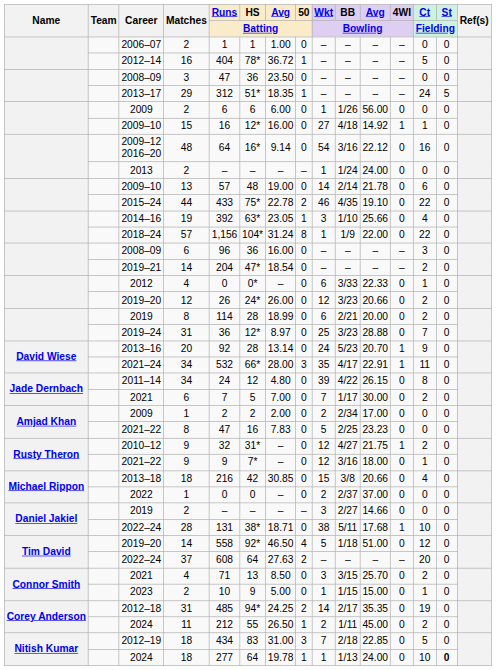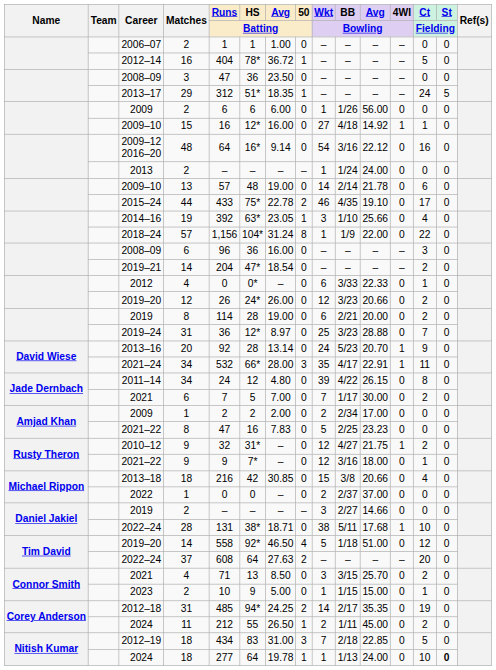 <table class="wikitable" style="text-align:center;">
 <tr>
 <th scope="col" rowspan="2">Name</th>
 <th scope="col" rowspan="2">Team</th>
 <th scope="col" rowspan="2">Career</th>
 <th scope="col" rowspan="2">Matches</th>
 <th scope="col" style="background:#faecc8"><a href='#'>Runs</a></th>
 <th scope="col" style="background:#faecc8">HS</th>
 <th scope="col" style="background:#faecc8"><a href='#'>Avg</a></th>
 <th scope="col" style="background:#faecc8">50</th>
 <th scope="col" style="background:#ddcef2"><a href='#'>Wkt</a></th>
 <th scope="col" style="background:#ddcef2">BB</th>
 <th scope="col" style="background:#ddcef2"><a href='#'>Avg</a></th>
 <th scope="col" style="background:#ddcef2">4WI</th>
 <th scope="col" style="background:#cef2e0"><a href='#'>Ct</a></th>
 <th scope="col" style="background:#cef2e0"><a href='#'>St</a></th>
 <th scope="col" rowspan="2">Ref(s)</th>
 </tr>
 <tr class="unsortable">
 <th scope="col" colspan=4 style="background:#faecc8"><a href='#'>Batting</a></th>
 <th scope="col" colspan=4 style="background:#ddcef2"><a href='#'>Bowling</a></th>
 <th scope="col" colspan=2 style="background:#cef2e0"><a href='#'>Fielding</a></th>
 </tr>
 <tr>
 <th scope="row" rowspan="2"></th>
 <td></td>
 <td>2006–07</td>
 <td>2</td>
 <td>1</td>
 <td>1</td>
 <td>1.00</td>
 <td>0</td>
 <td>–</td>
 <td>–</td>
 <td>–</td>
 <td>–</td>
 <td>0</td>
 <td>0</td>
 <th rowspan="2"></th>
 </tr>
 <tr>
 <td></td>
 <td>2012–14</td>
 <td>16</td>
 <td>404</td>
 <td>78*</td>
 <td>36.72</td>
 <td>1</td>
 <td>–</td>
 <td>–</td>
 <td>–</td>
 <td>–</td>
 <td>5</td>
 <td>0</td>
 </tr>
 <tr>
 <th scope="row" rowspan="2"></th>
 <td></td>
 <td>2008–09</td>
 <td>3</td>
 <td>47</td>
 <td>36</td>
 <td>23.50</td>
 <td>0</td>
 <td>–</td>
 <td>–</td>
 <td>–</td>
 <td>–</td>
 <td>0</td>
 <td>0</td>
 <th rowspan="2"></th>
 </tr>
 <tr>
 <td></td>
 <td>2013–17</td>
 <td>29</td>
 <td>312</td>
 <td>51*</td>
 <td>18.35</td>
 <td>1</td>
 <td>–</td>
 <td>–</td>
 <td>–</td>
 <td>–</td>
 <td>24</td>
 <td>5</td>
 </tr>
 <tr>
 <th scope="row" rowspan="2"></th>
 <td></td>
 <td>2009</td>
 <td>2</td>
 <td>6</td>
 <td>6</td>
 <td>6.00</td>
 <td>0</td>
 <td>1</td>
 <td>1/26</td>
 <td>56.00</td>
 <td>0</td>
 <td>0</td>
 <td>0</td>
 <th rowspan="2"></th>
 </tr>
 <tr>
 <td></td>
 <td>2009–10</td>
 <td>15</td>
 <td>16</td>
 <td>12*</td>
 <td>16.00</td>
 <td>0</td>
 <td>27</td>
 <td>4/18</td>
 <td>14.92</td>
 <td>1</td>
 <td>1</td>
 <td>0</td>
 </tr>
 <tr>
 <th scope="row" rowspan="2"></th>
 <td></td>
 <td>2009–12<br>2016–20</td>
 <td>48</td>
 <td>64</td>
 <td>16*</td>
 <td>9.14</td>
 <td>0</td>
 <td>54</td>
 <td>3/16</td>
 <td>22.12</td>
 <td>0</td>
 <td>16</td>
 <td>0</td>
 <th rowspan="2"></th>
 </tr>
 <tr>
 <td></td>
 <td>2013</td>
 <td>2</td>
 <td>–</td>
 <td>–</td>
 <td>–</td>
 <td>–</td>
 <td>1</td>
 <td>1/24</td>
 <td>24.00</td>
 <td>0</td>
 <td>0</td>
 <td>0</td>
 </tr>
 <tr>
 <th scope="row" rowspan="2"></th>
 <td></td>
 <td>2009–10</td>
 <td>13</td>
 <td>57</td>
 <td>48</td>
 <td>19.00</td>
 <td>0</td>
 <td>14</td>
 <td>2/14</td>
 <td>21.78</td>
 <td>0</td>
 <td>6</td>
 <td>0</td>
 <th rowspan="2"></th>
 </tr>
 <tr>
 <td></td>
 <td>2015–24</td>
 <td>44</td>
 <td>433</td>
 <td>75*</td>
 <td>22.78</td>
 <td>2</td>
 <td>46</td>
 <td>4/35</td>
 <td>19.10</td>
 <td>0</td>
-<td>22</td>
+<td>17</td>
 <td>0</td>
 </tr>
 <tr>
 <th scope="row" rowspan="2"></th>
 <td></td>
 <td>2014–16</td>
 <td>19</td>
 <td>392</td>
 <td>63*</td>
 <td>23.05</td>
 <td>1</td>
 <td>3</td>
 <td>1/10</td>
 <td>25.66</td>
 <td>0</td>
 <td>4</td>
 <td>0</td>
 <th rowspan="2"></th>
 </tr>
 <tr>
 <td></td>
 <td>2018–24</td>
 <td>57</td>
 <td>1,156</td>
 <td>104*</td>
 <td>31.24</td>
 <td>8</td>
 <td>1</td>
 <td>1/9</td>
 <td>22.00</td>
 <td>0</td>
 <td>22</td>
 <td>0</td>
 </tr>
 <tr>
 <th scope="row" rowspan="2"></th>
 <td></td>
 <td>2008–09</td>
 <td>6</td>
 <td>96</td>
 <td>36</td>
 <td>16.00</td>
 <td>0</td>
 <td>–</td>
 <td>–</td>
 <td>–</td>
 <td>–</td>
 <td>3</td>
 <td>0</td>
 <th rowspan="2"></th>
 </tr>
 <tr>
 <td></td>
 <td>2019–21</td>
 <td>14</td>
 <td>204</td>
 <td>47*</td>
 <td>18.54</td>
 <td>0</td>
 <td>–</td>
 <td>–</td>
 <td>–</td>
 <td>–</td>
 <td>2</td>
 <td>0</td>
 </tr>
 <tr>
 <th scope="row" rowspan="2"></th>
 <td></td>
 <td>2012</td>
 <td>4</td>
 <td>0</td>
 <td>0*</td>
 <td>–</td>
 <td>0</td>
 <td>6</td>
 <td>3/33</td>
 <td>22.33</td>
 <td>0</td>
 <td>1</td>
 <td>0</td>
 <th rowspan="2"></th>
 </tr>
 <tr>
 <td></td>
 <td>2019–20</td>
 <td>12</td>
 <td>26</td>
 <td>24*</td>
 <td>26.00</td>
 <td>0</td>
 <td>12</td>
 <td>3/23</td>
 <td>20.66</td>
 <td>0</td>
 <td>2</td>
 <td>0</td>
 </tr>
 <tr>
 <th scope="row" rowspan="2"></th>
 <td></td>
 <td>2019</td>
 <td>8</td>
 <td>114</td>
 <td>28</td>
-<td>18.99</td>
+<td>19.00</td>
 <td>0</td>
 <td>6</td>
 <td>2/21</td>
 <td>20.00</td>
 <td>0</td>
 <td>2</td>
 <td>0</td>
 <th rowspan="2"></th>
 </tr>
 <tr>
 <td></td>
 <td>2019–24</td>
 <td>31</td>
 <td>36</td>
 <td>12*</td>
 <td>8.97</td>
 <td>0</td>
 <td>25</td>
 <td>3/23</td>
 <td>28.88</td>
 <td>0</td>
 <td>7</td>
 <td>0</td>
 </tr>
 <tr>
 <th rowspan="2"><a href='#'>David Wiese</a></th>
 <td></td>
 <td>2013–16</td>
 <td>20</td>
 <td>92</td>
 <td>28</td>
 <td>13.14</td>
 <td>0</td>
 <td>24</td>
 <td>5/23</td>
 <td>20.70</td>
 <td>1</td>
 <td>9</td>
 <td>0</td>
 <th rowspan="2"></th>
 </tr>
 <tr>
 <td></td>
 <td>2021–24</td>
 <td>34</td>
 <td>532</td>
 <td>66*</td>
 <td>28.00</td>
 <td>3</td>
 <td>35</td>
 <td>4/17</td>
 <td>22.91</td>
 <td>1</td>
 <td>11</td>
 <td>0</td>
 </tr>
 <tr>
 <th rowspan="2"><a href='#'>Jade Dernbach</a></th>
 <td></td>
 <td>2011–14</td>
 <td>34</td>
 <td>24</td>
 <td>12</td>
 <td>4.80</td>
 <td>0</td>
 <td>39</td>
 <td>4/22</td>
 <td>26.15</td>
 <td>0</td>
 <td>8</td>
 <td>0</td>
 <th rowspan="2"></th>
 </tr>
 <tr>
 <td></td>
 <td>2021</td>
 <td>6</td>
 <td>7</td>
 <td>5</td>
 <td>7.00</td>
 <td>0</td>
 <td>7</td>
 <td>1/17</td>
 <td>30.00</td>
 <td>0</td>
 <td>2</td>
 <td>0</td>
 </tr>
 <tr>
 <th rowspan="2"><a href='#'>Amjad Khan</a></th>
 <td></td>
 <td>2009</td>
 <td>1</td>
 <td>2</td>
 <td>2</td>
 <td>2.00</td>
 <td>0</td>
 <td>2</td>
 <td>2/34</td>
 <td>17.00</td>
 <td>0</td>
 <td>0</td>
 <td>0</td>
 <th rowspan="2"></th>
 </tr>
 <tr>
 <td></td>
 <td>2021–22</td>
 <td>8</td>
 <td>47</td>
 <td>16</td>
 <td>7.83</td>
 <td>0</td>
 <td>5</td>
 <td>2/25</td>
 <td>23.23</td>
 <td>0</td>
 <td>0</td>
 <td>0</td>
 </tr>
 <tr>
 <th rowspan="2"><a href='#'>Rusty Theron</a></th>
 <td></td>
 <td>2010–12</td>
 <td>9</td>
 <td>32</td>
 <td>31*</td>
 <td>–</td>
 <td>0</td>
 <td>12</td>
 <td>4/27</td>
 <td>21.75</td>
 <td>1</td>
 <td>2</td>
 <td>0</td>
 <th rowspan="2"></th>
 </tr>
 <tr>
 <td></td>
 <td>2021–22</td>
 <td>9</td>
 <td>9</td>
 <td>7*</td>
 <td>–</td>
 <td>0</td>
 <td>12</td>
 <td>3/16</td>
 <td>18.00</td>
 <td>0</td>
 <td>1</td>
 <td>0</td>
 </tr>
 <tr>
 <th rowspan="2"><a href='#'>Michael Rippon</a></th>
 <td></td>
 <td>2013–18</td>
 <td>18</td>
 <td>216</td>
 <td>42</td>
 <td>30.85</td>
 <td>0</td>
 <td>15</td>
 <td>3/8</td>
 <td>20.66</td>
 <td>0</td>
 <td>4</td>
 <td>0</td>
 <th rowspan="2"></th>
 </tr>
 <tr>
 <td></td>
 <td>2022</td>
 <td>1</td>
 <td>0</td>
 <td>0</td>
 <td>–</td>
 <td>0</td>
 <td>2</td>
 <td>2/37</td>
 <td>37.00</td>
 <td>0</td>
 <td>0</td>
 <td>0</td>
 </tr>
 <tr>
 <th rowspan="2"><a href='#'>Daniel Jakiel</a></th>
 <td></td>
 <td>2019</td>
 <td>2</td>
 <td>–</td>
 <td>–</td>
 <td>–</td>
 <td>–</td>
 <td>3</td>
 <td>2/27</td>
 <td>14.66</td>
 <td>0</td>
 <td>0</td>
 <td>0</td>
 <th rowspan="2"></th>
 </tr>
 <tr>
 <td></td>
 <td>2022–24</td>
 <td>28</td>
 <td>131</td>
 <td>38*</td>
 <td>18.71</td>
 <td>0</td>
 <td>38</td>
 <td>5/11</td>
 <td>17.68</td>
 <td>1</td>
 <td>10</td>
 <td>0</td>
 </tr>
 <tr>
 <th rowspan="2"><a href='#'>Tim David</a></th>
 <td></td>
 <td>2019–20</td>
 <td>14</td>
 <td>558</td>
 <td>92*</td>
 <td>46.50</td>
 <td>4</td>
 <td>5</td>
 <td>1/18</td>
 <td>51.00</td>
 <td>0</td>
 <td>12</td>
 <td>0</td>
 <th rowspan="2"></th>
 </tr>
 <tr>
 <td></td>
 <td>2022–24</td>
 <td>37</td>
 <td>608</td>
 <td>64</td>
 <td>27.63</td>
 <td>2</td>
 <td>–</td>
 <td>–</td>
 <td>–</td>
 <td>–</td>
 <td>20</td>
 <td>0</td>
 </tr>
 <tr>
 <th rowspan="2"><a href='#'>Connor Smith</a></th>
 <td></td>
 <td>2021</td>
 <td>4</td>
 <td>71</td>
 <td>13</td>
 <td>8.50</td>
 <td>0</td>
 <td>3</td>
 <td>3/15</td>
 <td>25.70</td>
 <td>0</td>
 <td>2</td>
 <td>0</td>
 <th rowspan="2"></th>
 </tr>
 <tr>
 <td></td>
 <td>2023</td>
 <td>2</td>
 <td>10</td>
 <td>9</td>
 <td>5.00</td>
 <td>0</td>
 <td>1</td>
 <td>1/15</td>
 <td>15.00</td>
 <td>0</td>
 <td>1</td>
 <td>0</td>
 </tr>
 <tr>
 <th rowspan="2"><a href='#'>Corey Anderson</a></th>
 <td></td>
 <td>2012–18</td>
 <td>31</td>
 <td>485</td>
 <td>94*</td>
 <td>24.25</td>
 <td>2</td>
 <td>14</td>
 <td>2/17</td>
 <td>35.35</td>
 <td>0</td>
 <td>19</td>
 <td>0</td>
 <th rowspan="2"></th>
 </tr>
 <tr>
 <td></td>
 <td>2024</td>
 <td>11</td>
 <td>212</td>
 <td>55</td>
 <td>26.50</td>
 <td>1</td>
 <td>2</td>
 <td>1/11</td>
 <td>45.00</td>
 <td>0</td>
 <td>2</td>
 <td>0</td>
 </tr>
 <tr>
 <th rowspan="2"><a href='#'>Nitish Kumar</a></th>
 <td></td>
 <td>2012–19</td>
 <td>18</td>
 <td>434</td>
 <td>83</td>
 <td>31.00</td>
 <td>3</td>
 <td>7</td>
 <td>2/18</td>
 <td>22.85</td>
 <td>0</td>
 <td>5</td>
 <td>0</td>
 <th rowspan="2"></th>
 </tr>
 <tr>
 <td></td>
 <td>2024</td>
 <td>18</td>
 <td>277</td>
 <td>64</td>
 <td>19.78</td>
 <td>1</td>
 <td>1</td>
 <td>1/13</td>
 <td>24.00</td>
 <td>0</td>
 <td>10</td>
 <td><strong>0</strong></td>
 </tr>
 </table>
